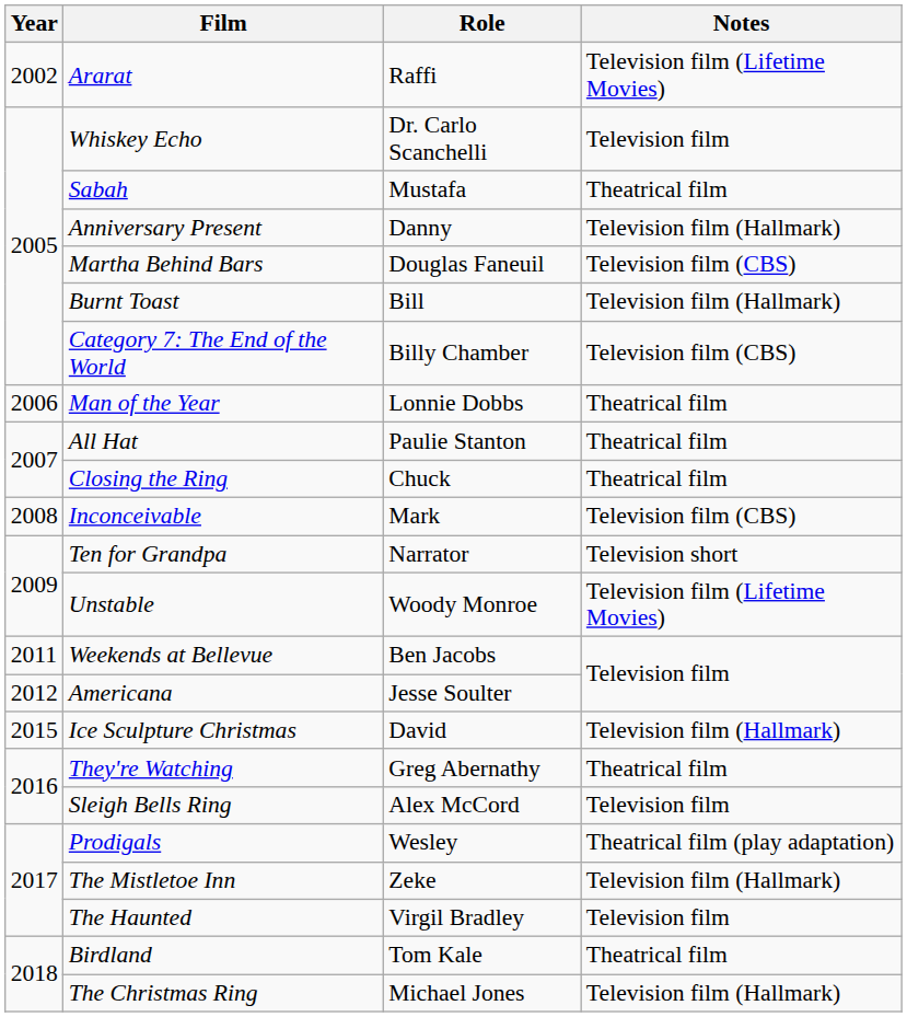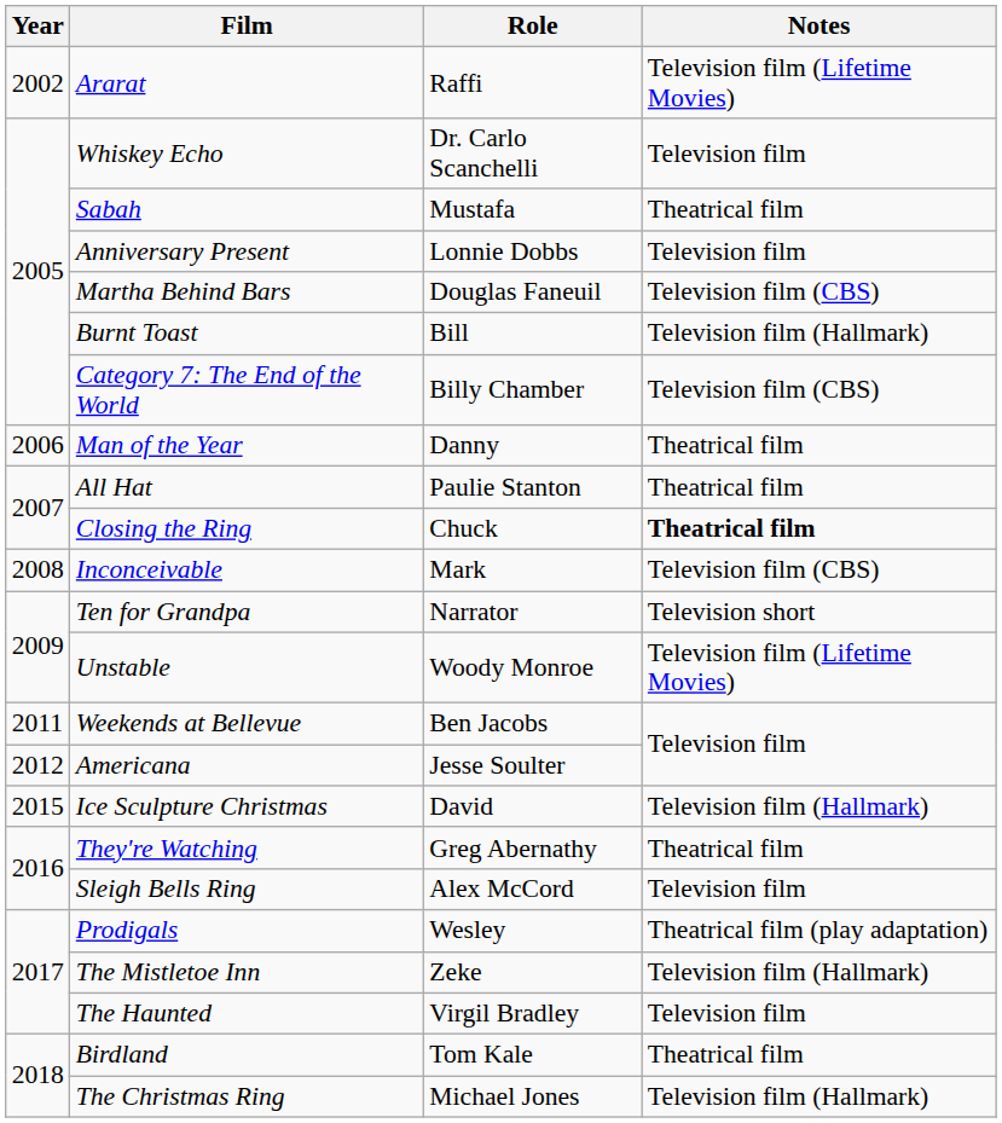 <table class="wikitable sortable">
 <tr>
 <th>Year</th>
 <th>Film</th>
 <th>Role</th>
 <th class="unsortable">Notes</th>
 </tr>
 <tr>
 <td>2002</td>
 <td><em><a href='#'>Ararat</a></em></td>
 <td>Raffi</td>
 <td>Television film (<a href='#'>Lifetime Movies</a>)</td>
 </tr>
 <tr>
 <td rowspan="6">2005</td>
 <td><em>Whiskey Echo </em></td>
 <td>Dr. Carlo Scanchelli</td>
 <td>Television film</td>
 </tr>
 <tr>
 <td><em><a href='#'>Sabah</a></em></td>
 <td>Mustafa</td>
 <td>Theatrical film</td>
 </tr>
 <tr>
 <td><em>Anniversary Present </em></td>
-<td>Danny</td>
-<td>Television film (Hallmark)</td>
+<td>Lonnie Dobbs</td>
+<td>Television film</td>
 </tr>
 <tr>
 <td><em>Martha Behind Bars </em></td>
 <td>Douglas Faneuil</td>
 <td>Television film (<a href='#'>CBS</a>)</td>
 </tr>
 <tr>
 <td><em>Burnt Toast</em></td>
 <td>Bill</td>
 <td>Television film (Hallmark)</td>
 </tr>
 <tr>
 <td><em><a href='#'>Category 7: The End of the World</a> </em></td>
 <td>Billy Chamber</td>
 <td>Television film (CBS)</td>
 </tr>
 <tr>
 <td>2006</td>
 <td><em><a href='#'>Man of the Year</a> </em></td>
-<td>Lonnie Dobbs</td>
+<td>Danny</td>
 <td>Theatrical film</td>
 </tr>
 <tr>
 <td rowspan="2">2007</td>
 <td><em>All Hat </em></td>
 <td>Paulie Stanton</td>
 <td>Theatrical film</td>
 </tr>
 <tr>
 <td><em><a href='#'>Closing the Ring</a></em></td>
 <td>Chuck</td>
-<td>Theatrical film</td>
+<td><strong>Theatrical film</strong></td>
 </tr>
 <tr>
 <td>2008</td>
 <td><em><a href='#'>Inconceivable</a></em></td>
 <td>Mark</td>
 <td>Television film (CBS)</td>
 </tr>
 <tr>
 <td rowspan="2">2009</td>
 <td><em>Ten for Grandpa </em></td>
 <td>Narrator</td>
 <td>Television short</td>
 </tr>
 <tr>
 <td><em>Unstable</em></td>
 <td>Woody Monroe</td>
 <td>Television film (<a href='#'>Lifetime Movies</a>)</td>
 </tr>
 <tr>
 <td>2011</td>
 <td><em>Weekends at Bellevue</em></td>
 <td>Ben Jacobs</td>
 <td rowspan="2">Television film</td>
 </tr>
 <tr>
 <td>2012</td>
 <td><em>Americana</em></td>
 <td>Jesse Soulter</td>
 </tr>
 <tr>
 <td>2015</td>
 <td><em>Ice Sculpture Christmas</em></td>
 <td>David</td>
 <td>Television film (<a href='#'>Hallmark</a>)</td>
 </tr>
 <tr>
 <td rowspan="2">2016</td>
 <td><em><a href='#'>They're Watching</a></em></td>
 <td>Greg Abernathy</td>
 <td>Theatrical film</td>
 </tr>
 <tr>
 <td><em>Sleigh Bells Ring</em></td>
 <td>Alex McCord</td>
 <td>Television film</td>
 </tr>
 <tr>
 <td rowspan="3">2017</td>
 <td><em><a href='#'>Prodigals</a></em></td>
 <td>Wesley</td>
 <td>Theatrical film (play adaptation)</td>
 </tr>
 <tr>
 <td data-sort-value="Mistletoe Inn, The"><em>The Mistletoe Inn</em></td>
 <td>Zeke</td>
 <td>Television film (Hallmark)</td>
 </tr>
 <tr>
 <td data-sort-value="Haunted, The"><em>The Haunted</em></td>
 <td>Virgil Bradley</td>
 <td>Television film</td>
 </tr>
 <tr>
 <td rowspan="2">2018</td>
 <td><em>Birdland</em></td>
 <td>Tom Kale</td>
 <td>Theatrical film</td>
 </tr>
 <tr>
 <td data-sort-value="Christmas Ring, The"><em>The Christmas Ring</em></td>
 <td>Michael Jones</td>
 <td>Television film (Hallmark)</td>
 </tr>
 </table>
